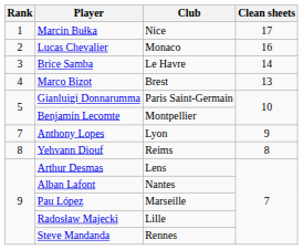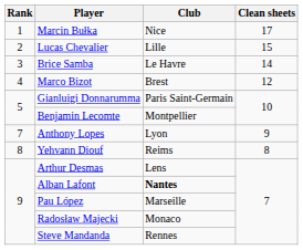 <table class="wikitable" style="text-align:center">
 <tr>
 <th>Rank</th>
 <th>Player</th>
 <th>Club</th>
 <th>Clean sheets</th>
 </tr>
 <tr>
 <td>1</td>
 <td align="left"> <a href='#'>Marcin Bułka</a></td>
 <td align="left">Nice</td>
 <td>17</td>
 </tr>
 <tr>
 <td>2</td>
 <td align="left"> <a href='#'>Lucas Chevalier</a></td>
-<td align="left">Monaco</td>
-<td>16</td>
+<td align="left">Lille</td>
+<td>15</td>
 </tr>
 <tr>
 <td>3</td>
 <td align="left"> <a href='#'>Brice Samba</a></td>
 <td align="left">Le Havre</td>
 <td>14</td>
 </tr>
 <tr>
 <td>4</td>
 <td align="left"> <a href='#'>Marco Bizot</a></td>
 <td align="left">Brest</td>
-<td>13</td>
+<td>12</td>
 </tr>
 <tr>
 <td rowspan="2">5</td>
 <td align="left"> <a href='#'>Gianluigi Donnarumma</a></td>
 <td align="left">Paris Saint-Germain</td>
 <td rowspan="2">10</td>
 </tr>
 <tr>
 <td align="left"> <a href='#'>Benjamin Lecomte</a></td>
 <td align="left">Montpellier</td>
 </tr>
 <tr>
 <td>7</td>
 <td align="left"> <a href='#'>Anthony Lopes</a></td>
 <td align="left">Lyon</td>
 <td>9</td>
 </tr>
 <tr>
 <td>8</td>
 <td align="left"> <a href='#'>Yehvann Diouf</a></td>
 <td align="left">Reims</td>
 <td>8</td>
 </tr>
 <tr>
 <td rowspan="5">9</td>
 <td align="left"> <a href='#'>Arthur Desmas</a></td>
 <td align="left">Lens</td>
 <td rowspan="5">7</td>
 </tr>
 <tr>
 <td align="left"> <a href='#'>Alban Lafont</a></td>
-<td align="left">Nantes</td>
+<td align="left"><strong>Nantes</strong></td>
 </tr>
 <tr>
 <td align="left"> <a href='#'>Pau López</a></td>
 <td align="left">Marseille</td>
 </tr>
 <tr>
 <td align="left"> <a href='#'>Radosław Majecki</a></td>
-<td align="left">Lille</td>
+<td align="left">Monaco</td>
 </tr>
 <tr>
 <td align="left"> <a href='#'>Steve Mandanda</a></td>
 <td align="left">Rennes</td>
 </tr>
 </table>
